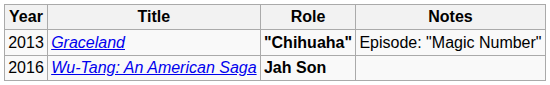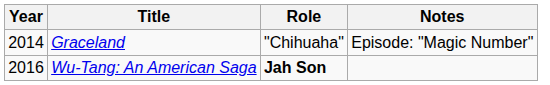 <table class="wikitable unsortable">
 <tr>
 <th>Year</th>
 <th>Title</th>
 <th>Role</th>
 <th>Notes</th>
 </tr>
 <tr>
-<td>2013</td>
+<td>2014</td>
 <td><em><a href='#'>Graceland</a></em></td>
-<td><strong>"Chihuaha"</strong></td>
+<td>"Chihuaha"</td>
 <td>Episode: "Magic Number"</td>
 </tr>
 <tr>
 <td>2016</td>
 <td><em><a href='#'>Wu-Tang: An American Saga</a></em></td>
 <td><strong>Jah Son</strong></td>
 <td></td>
 </tr>
 </table>
